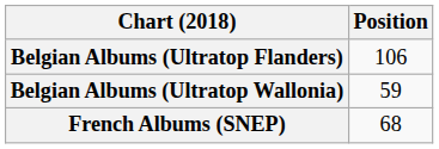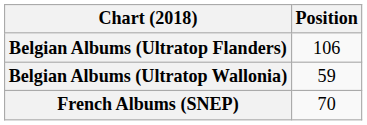 <table class="wikitable sortable plainrowheaders" style="text-align:center">
 <tr>
 <th scope="col">Chart (2018)</th>
 <th scope="col">Position</th>
 </tr>
 <tr>
 <th scope="row">Belgian Albums (Ultratop Flanders)</th>
 <td>106</td>
 </tr>
 <tr>
 <th scope="row">Belgian Albums (Ultratop Wallonia)</th>
 <td>59</td>
 </tr>
 <tr>
 <th scope="row">French Albums (SNEP)</th>
-<td>68</td>
+<td>70</td>
 </tr>
 </table>
